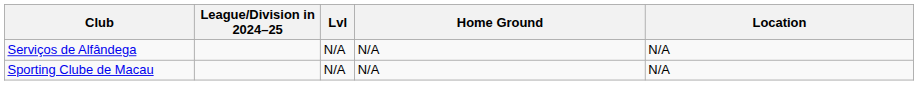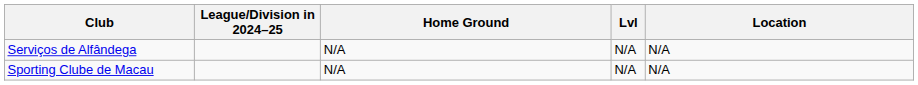 <table class="wikitable sortable" width=80% style="font-size:90%">
 <tr>
 <th width=17%><strong>Club</strong></th>
 <th width=10%><strong>League/Division in 2024–25</strong></th>
+<th width=26%><strong>Home Ground</strong></th>
 <th width=3%><strong>Lvl</strong></th>
-<th width=26%><strong>Home Ground</strong></th>
 <th width=24%><strong>Location</strong></th>
 </tr>
 <tr>
 <td><a href='#'>Serviços de Alfândega</a></td>
 <td></td>
 <td>N/A</td>
 <td>N/A</td>
 <td>N/A</td>
 </tr>
 <tr>
 <td><a href='#'>Sporting Clube de Macau</a></td>
 <td></td>
 <td>N/A</td>
 <td>N/A</td>
 <td>N/A</td>
 </tr>
 </table>
